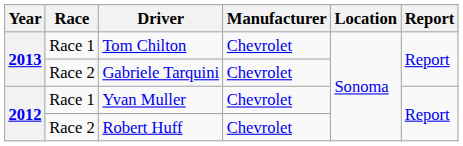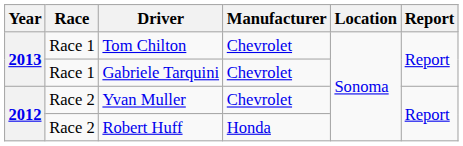 <table class="wikitable" style="font-size: 95%;">
 <tr>
 <th>Year</th>
 <th>Race</th>
 <th>Driver</th>
 <th>Manufacturer</th>
 <th>Location</th>
 <th>Report</th>
 </tr>
 <tr>
 <th rowspan=2><a href='#'>2013</a></th>
 <td>Race 1</td>
 <td> <a href='#'>Tom Chilton</a></td>
 <td> <a href='#'>Chevrolet</a></td>
 <td rowspan=4><a href='#'>Sonoma</a></td>
 <td rowspan=2><a href='#'>Report</a></td>
 </tr>
 <tr>
-<td>Race 2</td>
+<td>Race 1</td>
 <td> <a href='#'>Gabriele Tarquini</a></td>
 <td> <a href='#'>Chevrolet</a></td>
 </tr>
 <tr>
 <th rowspan=2><a href='#'>2012</a></th>
-<td>Race 1</td>
+<td>Race 2</td>
 <td> <a href='#'>Yvan Muller</a></td>
 <td> <a href='#'>Chevrolet</a></td>
 <td rowspan=2><a href='#'>Report</a></td>
 </tr>
 <tr>
 <td>Race 2</td>
 <td> <a href='#'>Robert Huff</a></td>
-<td> <a href='#'>Chevrolet</a></td>
+<td> <a href='#'>Honda</a></td>
 </tr>
 </table>
